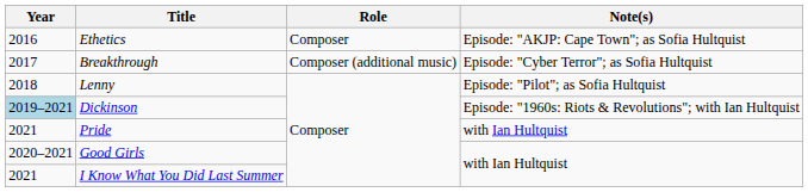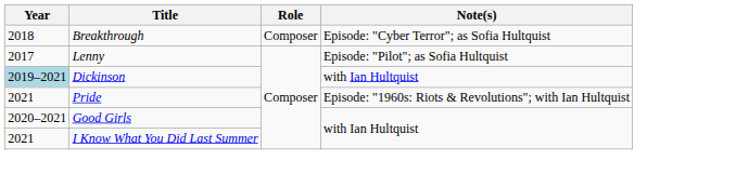 <table class="wikitable">
 <tr>
 <th>Year</th>
 <th>Title</th>
 <th>Role</th>
 <th>Note(s)</th>
 </tr>
 <tr>
-<td>2016</td>
-<td><em>Ethetics</em></td>
+<td>2018</td>
+<td><em>Breakthrough</em></td>
 <td>Composer</td>
-<td>Episode: "AKJP: Cape Town"; as Sofia Hultquist</td>
+<td>Episode: "Cyber Terror"; as Sofia Hultquist</td>
 </tr>
 <tr>
 <td>2017</td>
-<td><em>Breakthrough</em></td>
-<td>Composer (additional music)</td>
-<td>Episode: "Cyber Terror"; as Sofia Hultquist</td>
-</tr>
-<tr>
-<td>2018</td>
 <td><em>Lenny</em></td>
 <td rowspan="5">Composer</td>
 <td>Episode: "Pilot"; as Sofia Hultquist</td>
 </tr>
 <tr>
 <td style="background: lightblue;">2019–2021</td>
 <td><a href='#'><em>Dickinson</em></a></td>
-<td>Episode: "1960s: Riots & Revolutions"; with Ian Hultquist</td>
+<td>with <a href='#'>Ian Hultquist</a></td>
 </tr>
 <tr>
 <td>2021</td>
 <td><em><a href='#'>Pride</a></em></td>
-<td>with <a href='#'>Ian Hultquist</a></td>
+<td>Episode: "1960s: Riots & Revolutions"; with Ian Hultquist</td>
 </tr>
 <tr>
 <td>2020–2021</td>
 <td><em><a href='#'>Good Girls</a></em></td>
 <td rowspan="2">with Ian Hultquist</td>
 </tr>
 <tr>
 <td>2021</td>
 <td><a href='#'><em>I Know What You Did Last Summer</em></a></td>
 </tr>
 </table>
